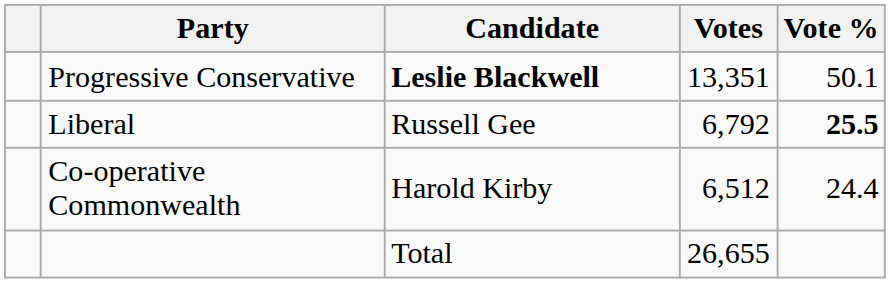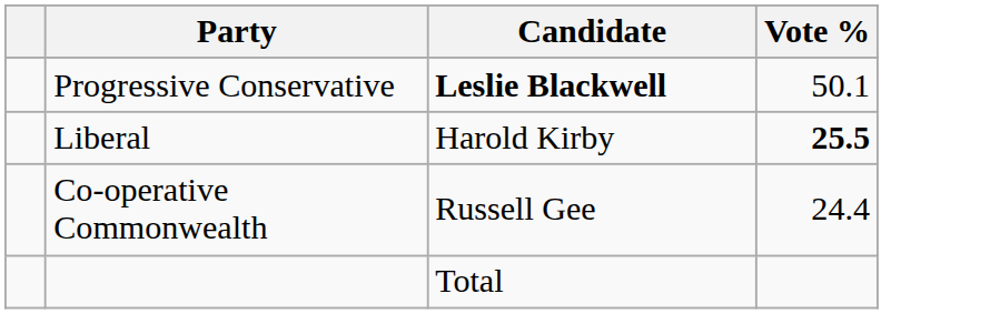 <table class="wikitable">
 <tr>
 <th></th>
 <th scope="col" width="175">Party</th>
 <th scope="col" width="150">Candidate</th>
-<th>Votes</th>
 <th>Vote %</th>
 </tr>
 <tr>
 <td>   </td>
 <td>Progressive Conservative</td>
 <td><strong>Leslie Blackwell</strong></td>
-<td align=right>13,351</td>
 <td align=right>50.1</td>
 </tr>
 <tr>
 <td>   </td>
 <td>Liberal</td>
-<td>Russell Gee</td>
-<td align=right>6,792</td>
+<td>Harold Kirby</td>
 <td align=right><strong>25.5</strong></td>
 </tr>
 <tr>
 <td>   </td>
 <td>Co-operative Commonwealth</td>
-<td>Harold Kirby</td>
-<td align=right>6,512</td>
+<td>Russell Gee</td>
 <td align=right>24.4</td>
 </tr>
 <tr>
 <td></td>
 <td></td>
 <td>Total</td>
-<td align=right>26,655</td>
 <td></td>
 </tr>
 </table>
